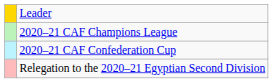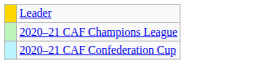 <table class="wikitable">
 <tr>
 <td style="width:10px; background:#FFD700;"></td>
 <td><a href='#'>Leader</a></td>
 </tr>
 <tr>
 <td style="width:10px; background:#BBF3BB;"></td>
 <td><a href='#'>2020–21 CAF Champions League</a></td>
 </tr>
 <tr>
 <td style="width:10px; background:#BBF3FF;"></td>
 <td><a href='#'>2020–21 CAF Confederation Cup</a></td>
 </tr>
-<tr>
-<td style="width:10px; background:#FFBBBB;"></td>
-<td>Relegation to the <a href='#'>2020–21 Egyptian Second Division</a></td>
-</tr>
 </table>
